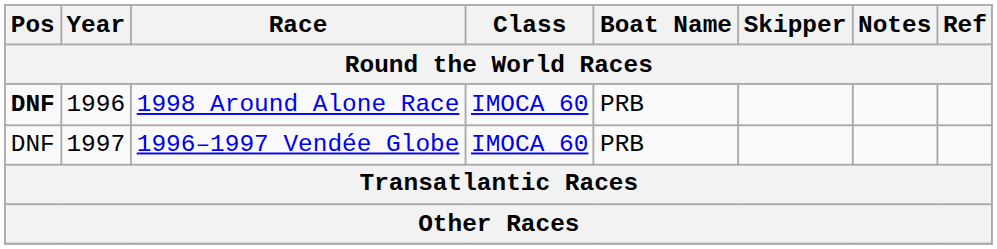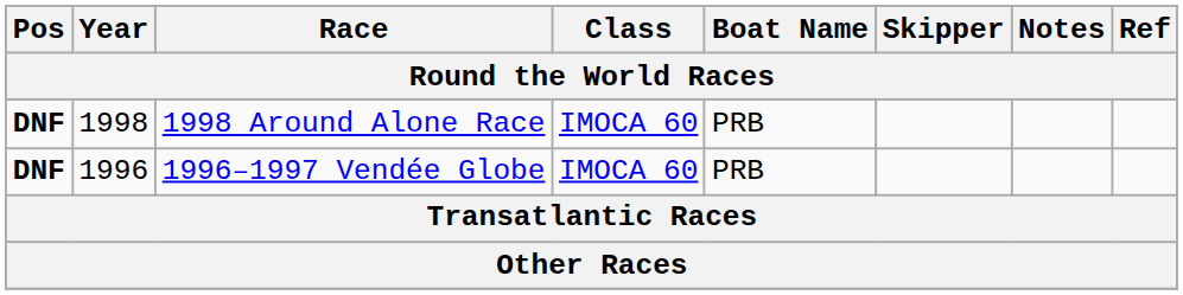 <table class="wikitable sortable">
 <tr>
 <th>Pos</th>
 <th>Year</th>
 <th>Race</th>
 <th>Class</th>
 <th>Boat Name</th>
 <th>Skipper</th>
 <th>Notes</th>
 <th>Ref</th>
 </tr>
 <tr>
 <th colspan = 8><strong>Round the World Races</strong></th>
 </tr>
 <tr>
 <td><strong>DNF</strong></td>
-<td>1996</td>
+<td>1998</td>
 <td><a href='#'>1998 Around Alone Race</a></td>
 <td><a href='#'>IMOCA 60</a></td>
 <td>PRB</td>
 <td></td>
 <td></td>
 <td></td>
 </tr>
 <tr>
-<td>DNF</td>
-<td>1997</td>
+<td><strong>DNF</strong></td>
+<td>1996</td>
 <td><a href='#'>1996–1997 Vendée Globe</a></td>
 <td><a href='#'>IMOCA 60</a></td>
 <td>PRB</td>
 <td></td>
 <td></td>
 <td></td>
 </tr>
 <tr>
 <th colspan = 8><strong>Transatlantic Races</strong></th>
 </tr>
 <tr>
 <th colspan = 8><strong>Other Races</strong></th>
 </tr>
 <tr>
 </tr>
 </table>
